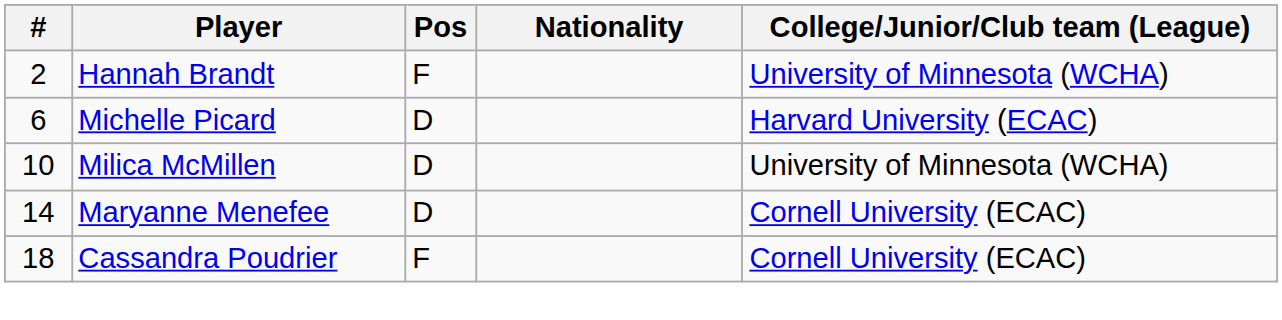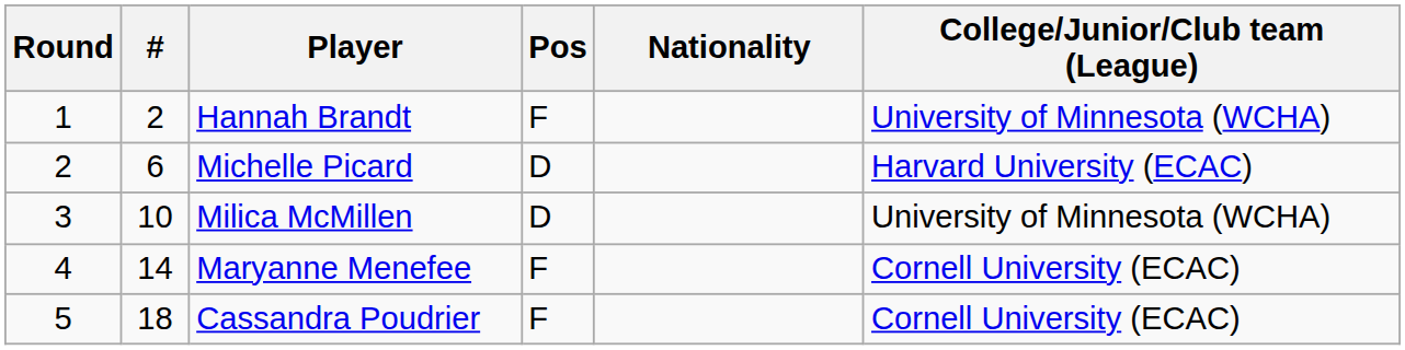 <table class="wikitable" width="700em">
 <tr>
+<th style="width:5%;">Round</th>
 <th style="width:5%;">#</th>
 <th style="width:25%;">Player</th>
 <th style="width:5%;">Pos</th>
 <th style="width:20%;">Nationality</th>
 <th style="width:40%;">College/Junior/Club team (League)</th>
 </tr>
 <tr>
+<td align=center>1</td>
 <td align=center>2</td>
 <td><a href='#'>Hannah Brandt</a></td>
 <td>F</td>
 <td></td>
 <td><a href='#'>University of Minnesota</a> (<a href='#'>WCHA</a>)</td>
 </tr>
 <tr>
+<td align=center>2</td>
 <td align=center>6</td>
 <td><a href='#'>Michelle Picard</a></td>
 <td>D</td>
 <td></td>
 <td><a href='#'>Harvard University</a> (<a href='#'>ECAC</a>)</td>
 </tr>
 <tr>
+<td align=center>3</td>
 <td align=center>10</td>
 <td><a href='#'>Milica McMillen</a></td>
 <td>D</td>
 <td></td>
 <td>University of Minnesota (WCHA)</td>
 </tr>
 <tr>
+<td align=center>4</td>
 <td align=center>14</td>
 <td><a href='#'>Maryanne Menefee</a></td>
-<td>D</td>
+<td>F</td>
 <td></td>
 <td><a href='#'>Cornell University</a> (ECAC)</td>
 </tr>
 <tr>
+<td align=center>5</td>
 <td align=center>18</td>
 <td><a href='#'>Cassandra Poudrier</a></td>
 <td>F</td>
 <td></td>
 <td><a href='#'>Cornell University</a> (ECAC)</td>
 </tr>
 </table>
